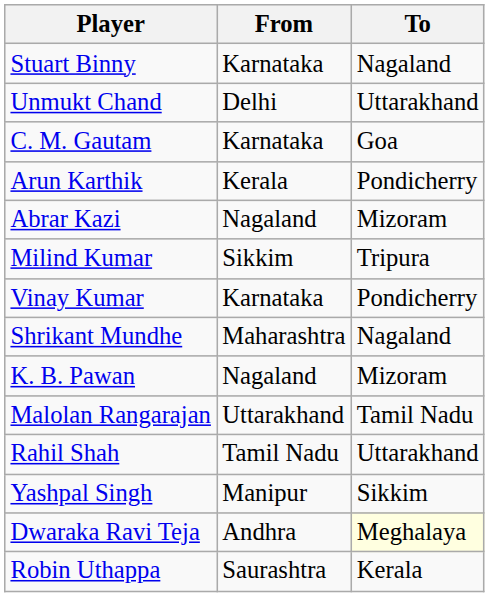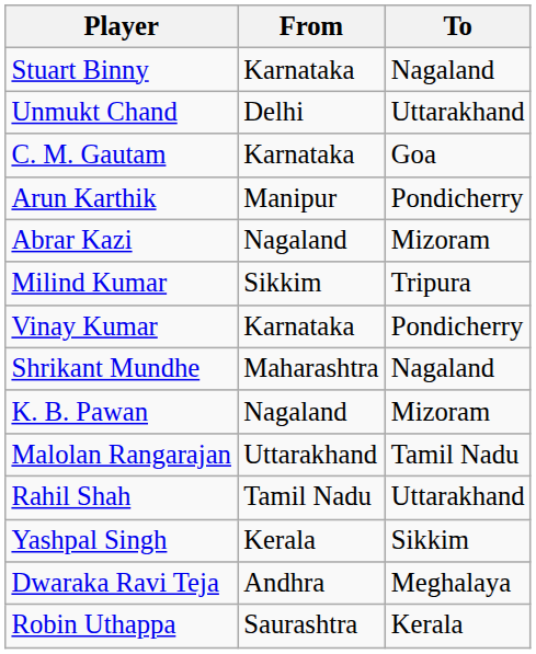 <table class="wikitable">
 <tr>
 <th>Player</th>
 <th>From</th>
 <th>To</th>
 </tr>
 <tr>
 <td><a href='#'>Stuart Binny</a></td>
 <td>Karnataka</td>
 <td>Nagaland</td>
 </tr>
 <tr>
 <td><a href='#'>Unmukt Chand</a></td>
 <td>Delhi</td>
 <td>Uttarakhand</td>
 </tr>
 <tr>
 <td><a href='#'>C. M. Gautam</a></td>
 <td>Karnataka</td>
 <td>Goa</td>
 </tr>
 <tr>
 <td><a href='#'>Arun Karthik</a></td>
-<td>Kerala</td>
+<td>Manipur</td>
 <td>Pondicherry</td>
 </tr>
 <tr>
 <td><a href='#'>Abrar Kazi</a></td>
 <td>Nagaland</td>
 <td>Mizoram</td>
 </tr>
 <tr>
 <td><a href='#'>Milind Kumar</a></td>
 <td>Sikkim</td>
 <td>Tripura</td>
 </tr>
 <tr>
 <td><a href='#'>Vinay Kumar</a></td>
 <td>Karnataka</td>
 <td>Pondicherry</td>
 </tr>
 <tr>
 <td><a href='#'>Shrikant Mundhe</a></td>
 <td>Maharashtra</td>
 <td>Nagaland</td>
 </tr>
 <tr>
 <td><a href='#'>K. B. Pawan</a></td>
 <td>Nagaland</td>
 <td>Mizoram</td>
 </tr>
 <tr>
 <td><a href='#'>Malolan Rangarajan</a></td>
 <td>Uttarakhand</td>
 <td>Tamil Nadu</td>
 </tr>
 <tr>
 <td><a href='#'>Rahil Shah</a></td>
 <td>Tamil Nadu</td>
 <td>Uttarakhand</td>
 </tr>
 <tr>
 <td><a href='#'>Yashpal Singh</a></td>
-<td>Manipur</td>
+<td>Kerala</td>
 <td>Sikkim</td>
 </tr>
 <tr>
 <td><a href='#'>Dwaraka Ravi Teja</a></td>
 <td>Andhra</td>
-<td style="background: lightyellow;">Meghalaya</td>
+<td>Meghalaya</td>
 </tr>
 <tr>
 <td><a href='#'>Robin Uthappa</a></td>
 <td>Saurashtra</td>
 <td>Kerala</td>
 </tr>
 </table>
